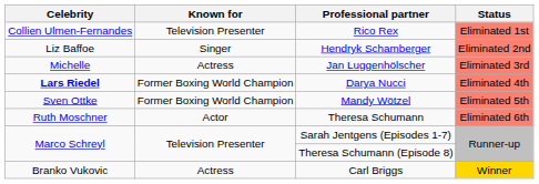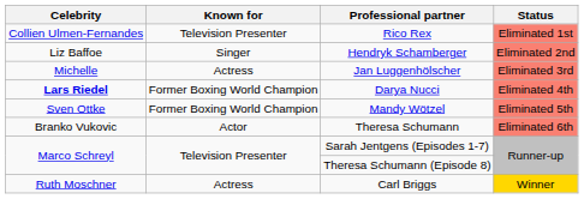 <table class="wikitable sortable" style="margin: auto; text-align:center; font-size:95%;">
 <tr>
 <th>Celebrity</th>
 <th>Known for</th>
 <th>Professional partner</th>
 <th>Status</th>
 </tr>
 <tr>
 <td><a href='#'>Collien Ulmen-Fernandes</a></td>
 <td>Television Presenter</td>
 <td><a href='#'>Rico Rex</a></td>
 <td style=background:salmon>Eliminated 1st</td>
 </tr>
 <tr>
 <td>Liz Baffoe</td>
 <td>Singer</td>
 <td><a href='#'>Hendryk Schamberger</a></td>
 <td style=background:salmon>Eliminated 2nd</td>
 </tr>
 <tr>
 <td><a href='#'>Michelle</a></td>
 <td>Actress</td>
 <td><a href='#'>Jan Luggenhölscher</a></td>
 <td style=background:salmon>Eliminated 3rd</td>
 </tr>
 <tr>
 <td><strong><a href='#'>Lars Riedel</a></strong></td>
 <td>Former Boxing World Champion</td>
 <td><a href='#'>Darya Nucci</a></td>
 <td style=background:salmon>Eliminated 4th</td>
 </tr>
 <tr>
 <td><a href='#'>Sven Ottke</a></td>
 <td>Former Boxing World Champion</td>
 <td><a href='#'>Mandy Wötzel</a></td>
 <td style=background:salmon>Eliminated 5th</td>
 </tr>
 <tr>
-<td><a href='#'>Ruth Moschner</a></td>
+<td>Branko Vukovic</td>
 <td>Actor</td>
 <td>Theresa Schumann</td>
 <td style=background:salmon>Eliminated 6th</td>
 </tr>
 <tr>
 <td rowspan="2"><a href='#'>Marco Schreyl</a></td>
 <td rowspan="2">Television Presenter</td>
 <td>Sarah Jentgens (Episodes 1-7)</td>
 <td rowspan="2" bgcolor=silver>Runner-up</td>
 </tr>
 <tr>
 <td>Theresa Schumann (Episode 8)</td>
 </tr>
 <tr>
-<td>Branko Vukovic</td>
+<td><a href='#'>Ruth Moschner</a></td>
 <td>Actress</td>
 <td>Carl Briggs</td>
 <td bgcolor=gold>Winner</td>
 </tr>
 </table>
